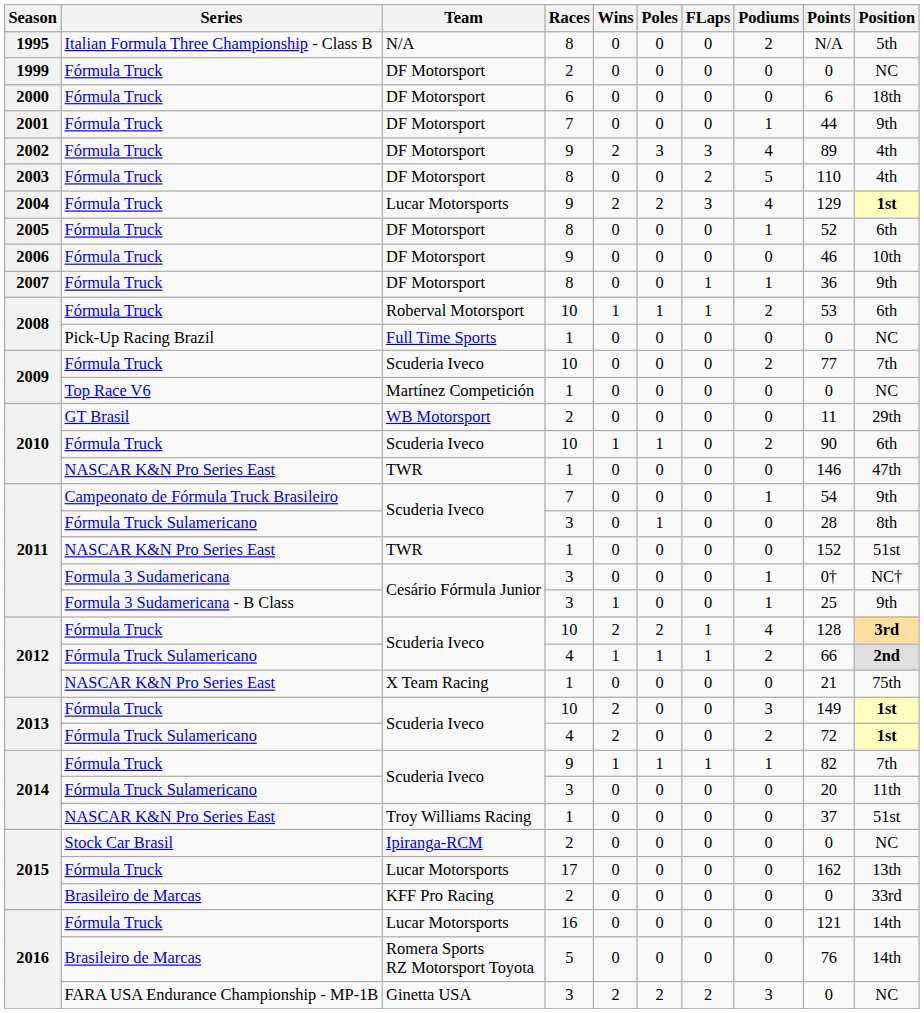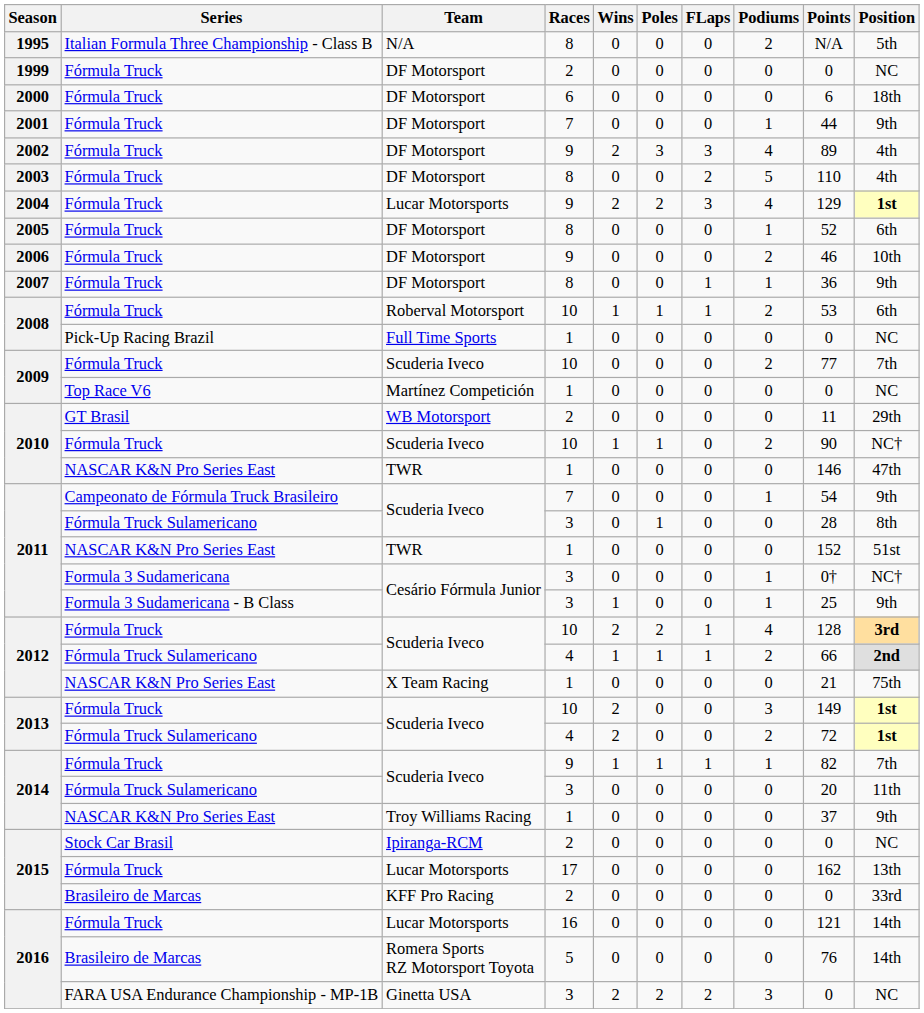 <table class="wikitable" style="font-size: 87%; text-align:center">
 <tr>
 <th>Season</th>
 <th>Series</th>
 <th>Team</th>
 <th>Races</th>
 <th>Wins</th>
 <th>Poles</th>
 <th>FLaps</th>
 <th>Podiums</th>
 <th>Points</th>
 <th>Position</th>
 </tr>
 <tr>
 <th>1995</th>
 <td align=left><a href='#'>Italian Formula Three Championship</a> - Class B</td>
 <td align=left>N/A</td>
 <td>8</td>
 <td>0</td>
 <td>0</td>
 <td>0</td>
 <td>2</td>
 <td>N/A</td>
 <td>5th</td>
 </tr>
 <tr>
 <th>1999</th>
 <td align=left><a href='#'>Fórmula Truck</a></td>
 <td align=left>DF Motorsport</td>
 <td>2</td>
 <td>0</td>
 <td>0</td>
 <td>0</td>
 <td>0</td>
 <td>0</td>
 <td>NC</td>
 </tr>
 <tr>
 <th>2000</th>
 <td align=left><a href='#'>Fórmula Truck</a></td>
 <td align=left>DF Motorsport</td>
 <td>6</td>
 <td>0</td>
 <td>0</td>
 <td>0</td>
 <td>0</td>
 <td>6</td>
 <td>18th</td>
 </tr>
 <tr>
 <th>2001</th>
 <td align=left><a href='#'>Fórmula Truck</a></td>
 <td align=left>DF Motorsport</td>
 <td>7</td>
 <td>0</td>
 <td>0</td>
 <td>0</td>
 <td>1</td>
 <td>44</td>
 <td>9th</td>
 </tr>
 <tr>
 <th>2002</th>
 <td align=left><a href='#'>Fórmula Truck</a></td>
 <td align=left>DF Motorsport</td>
 <td>9</td>
 <td>2</td>
 <td>3</td>
 <td>3</td>
 <td>4</td>
 <td>89</td>
 <td>4th</td>
 </tr>
 <tr>
 <th>2003</th>
 <td align=left><a href='#'>Fórmula Truck</a></td>
 <td align=left>DF Motorsport</td>
 <td>8</td>
 <td>0</td>
 <td>0</td>
 <td>2</td>
 <td>5</td>
 <td>110</td>
 <td>4th</td>
 </tr>
 <tr>
 <th>2004</th>
 <td align=left><a href='#'>Fórmula Truck</a></td>
 <td align=left>Lucar Motorsports</td>
 <td>9</td>
 <td>2</td>
 <td>2</td>
 <td>3</td>
 <td>4</td>
 <td>129</td>
 <td style="background:#FFFFBF;"><strong>1st</strong></td>
 </tr>
 <tr>
 <th>2005</th>
 <td align=left><a href='#'>Fórmula Truck</a></td>
 <td align=left>DF Motorsport</td>
 <td>8</td>
 <td>0</td>
 <td>0</td>
 <td>0</td>
 <td>1</td>
 <td>52</td>
 <td>6th</td>
 </tr>
 <tr>
 <th>2006</th>
 <td align=left><a href='#'>Fórmula Truck</a></td>
 <td align=left>DF Motorsport</td>
 <td>9</td>
 <td>0</td>
 <td>0</td>
 <td>0</td>
-<td>0</td>
+<td>2</td>
 <td>46</td>
 <td>10th</td>
 </tr>
 <tr>
 <th>2007</th>
 <td align=left><a href='#'>Fórmula Truck</a></td>
 <td align=left>DF Motorsport</td>
 <td>8</td>
 <td>0</td>
 <td>0</td>
 <td>1</td>
 <td>1</td>
 <td>36</td>
 <td>9th</td>
 </tr>
 <tr>
 <th rowspan=2>2008</th>
 <td align=left><a href='#'>Fórmula Truck</a></td>
 <td align=left>Roberval Motorsport</td>
 <td>10</td>
 <td>1</td>
 <td>1</td>
 <td>1</td>
 <td>2</td>
 <td>53</td>
 <td>6th</td>
 </tr>
 <tr>
 <td align=left>Pick-Up Racing Brazil</td>
 <td align=left><a href='#'>Full Time Sports</a></td>
 <td>1</td>
 <td>0</td>
 <td>0</td>
 <td>0</td>
 <td>0</td>
 <td>0</td>
 <td>NC</td>
 </tr>
 <tr>
 <th rowspan=2>2009</th>
 <td align=left><a href='#'>Fórmula Truck</a></td>
 <td align=left>Scuderia Iveco</td>
 <td>10</td>
 <td>0</td>
 <td>0</td>
 <td>0</td>
 <td>2</td>
 <td>77</td>
 <td>7th</td>
 </tr>
 <tr>
 <td align=left><a href='#'>Top Race V6</a></td>
 <td align=left>Martínez Competición</td>
 <td>1</td>
 <td>0</td>
 <td>0</td>
 <td>0</td>
 <td>0</td>
 <td>0</td>
 <td>NC</td>
 </tr>
 <tr>
 <th rowspan=3>2010</th>
 <td align=left><a href='#'>GT Brasil</a></td>
 <td align=left><a href='#'>WB Motorsport</a></td>
 <td>2</td>
 <td>0</td>
 <td>0</td>
 <td>0</td>
 <td>0</td>
 <td>11</td>
 <td>29th</td>
 </tr>
 <tr>
 <td align=left><a href='#'>Fórmula Truck</a></td>
 <td align=left>Scuderia Iveco</td>
 <td>10</td>
 <td>1</td>
 <td>1</td>
 <td>0</td>
 <td>2</td>
 <td>90</td>
-<td>6th</td>
+<td>NC†</td>
 </tr>
 <tr>
 <td align=left><a href='#'>NASCAR K&N Pro Series East</a></td>
 <td align=left>TWR</td>
 <td>1</td>
 <td>0</td>
 <td>0</td>
 <td>0</td>
 <td>0</td>
 <td>146</td>
 <td>47th</td>
 </tr>
 <tr>
 <th rowspan=5>2011</th>
 <td align=left><a href='#'>Campeonato de Fórmula Truck Brasileiro</a></td>
 <td align=left rowspan=2>Scuderia Iveco</td>
 <td>7</td>
 <td>0</td>
 <td>0</td>
 <td>0</td>
 <td>1</td>
 <td>54</td>
 <td>9th</td>
 </tr>
 <tr>
 <td align=left><a href='#'>Fórmula Truck Sulamericano</a></td>
 <td>3</td>
 <td>0</td>
 <td>1</td>
 <td>0</td>
 <td>0</td>
 <td>28</td>
 <td>8th</td>
 </tr>
 <tr>
 <td align=left><a href='#'>NASCAR K&N Pro Series East</a></td>
 <td align=left>TWR</td>
 <td>1</td>
 <td>0</td>
 <td>0</td>
 <td>0</td>
 <td>0</td>
 <td>152</td>
 <td>51st</td>
 </tr>
 <tr>
 <td align=left><a href='#'>Formula 3 Sudamericana</a></td>
 <td align=left rowspan=2>Cesário Fórmula Junior</td>
 <td>3</td>
 <td>0</td>
 <td>0</td>
 <td>0</td>
 <td>1</td>
 <td>0†</td>
 <td>NC†</td>
 </tr>
 <tr>
 <td align=left><a href='#'>Formula 3 Sudamericana</a> - B Class</td>
 <td>3</td>
 <td>1</td>
 <td>0</td>
 <td>0</td>
 <td>1</td>
 <td>25</td>
 <td>9th</td>
 </tr>
 <tr>
 <th rowspan=3>2012</th>
 <td align=left><a href='#'>Fórmula Truck</a></td>
 <td align=left rowspan=2>Scuderia Iveco</td>
 <td>10</td>
 <td>2</td>
 <td>2</td>
 <td>1</td>
 <td>4</td>
 <td>128</td>
 <td style="background:#FFDF9F;"><strong>3rd</strong></td>
 </tr>
 <tr>
 <td align=left><a href='#'>Fórmula Truck Sulamericano</a></td>
 <td>4</td>
 <td>1</td>
 <td>1</td>
 <td>1</td>
 <td>2</td>
 <td>66</td>
 <td style="background:#DFDFDF;"><strong>2nd</strong></td>
 </tr>
 <tr>
 <td align=left><a href='#'>NASCAR K&N Pro Series East</a></td>
 <td align=left>X Team Racing</td>
 <td>1</td>
 <td>0</td>
 <td>0</td>
 <td>0</td>
 <td>0</td>
 <td>21</td>
 <td>75th</td>
 </tr>
 <tr>
 <th rowspan=2>2013</th>
 <td align=left><a href='#'>Fórmula Truck</a></td>
 <td align=left rowspan=2>Scuderia Iveco</td>
 <td>10</td>
 <td>2</td>
 <td>0</td>
 <td>0</td>
 <td>3</td>
 <td>149</td>
 <td style="background:#FFFFBF;"><strong>1st</strong></td>
 </tr>
 <tr>
 <td align=left><a href='#'>Fórmula Truck Sulamericano</a></td>
 <td>4</td>
 <td>2</td>
 <td>0</td>
 <td>0</td>
 <td>2</td>
 <td>72</td>
 <td style="background:#FFFFBF;"><strong>1st</strong></td>
 </tr>
 <tr>
 <th rowspan=3>2014</th>
 <td align=left><a href='#'>Fórmula Truck</a></td>
 <td align=left rowspan=2>Scuderia Iveco</td>
 <td>9</td>
 <td>1</td>
 <td>1</td>
 <td>1</td>
 <td>1</td>
 <td>82</td>
 <td>7th</td>
 </tr>
 <tr>
 <td align=left><a href='#'>Fórmula Truck Sulamericano</a></td>
 <td>3</td>
 <td>0</td>
 <td>0</td>
 <td>0</td>
 <td>0</td>
 <td>20</td>
 <td>11th</td>
 </tr>
 <tr>
 <td align=left><a href='#'>NASCAR K&N Pro Series East</a></td>
 <td align=left>Troy Williams Racing</td>
 <td>1</td>
 <td>0</td>
 <td>0</td>
 <td>0</td>
 <td>0</td>
 <td>37</td>
-<td>51st</td>
+<td>9th</td>
 </tr>
 <tr>
 <th rowspan=3>2015</th>
 <td align=left><a href='#'>Stock Car Brasil</a></td>
 <td align=left><a href='#'>Ipiranga-RCM</a></td>
 <td>2</td>
 <td>0</td>
 <td>0</td>
 <td>0</td>
 <td>0</td>
 <td>0</td>
 <td>NC</td>
 </tr>
 <tr>
 <td align=left><a href='#'>Fórmula Truck</a></td>
 <td align=left>Lucar Motorsports</td>
 <td>17</td>
 <td>0</td>
 <td>0</td>
 <td>0</td>
 <td>0</td>
 <td>162</td>
 <td>13th</td>
 </tr>
 <tr>
 <td align=left><a href='#'>Brasileiro de Marcas</a></td>
 <td align=left>KFF Pro Racing</td>
 <td>2</td>
 <td>0</td>
 <td>0</td>
 <td>0</td>
 <td>0</td>
 <td>0</td>
 <td>33rd</td>
 </tr>
 <tr>
 <th rowspan=3>2016</th>
 <td align=left><a href='#'>Fórmula Truck</a></td>
 <td align=left>Lucar Motorsports</td>
 <td>16</td>
 <td>0</td>
 <td>0</td>
 <td>0</td>
 <td>0</td>
 <td>121</td>
 <td>14th</td>
 </tr>
 <tr>
 <td align=left><a href='#'>Brasileiro de Marcas</a></td>
 <td align=left>Romera Sports<br>RZ Motorsport Toyota</td>
 <td>5</td>
 <td>0</td>
 <td>0</td>
 <td>0</td>
 <td>0</td>
 <td>76</td>
 <td>14th</td>
 </tr>
 <tr>
 <td align=left>FARA USA Endurance Championship - MP-1B</td>
 <td align=left>Ginetta USA</td>
 <td>3</td>
 <td>2</td>
 <td>2</td>
 <td>2</td>
 <td>3</td>
 <td>0</td>
 <td>NC</td>
 </tr>
 </table>
